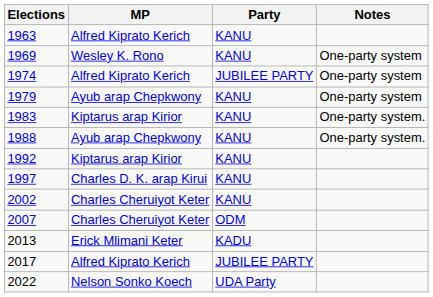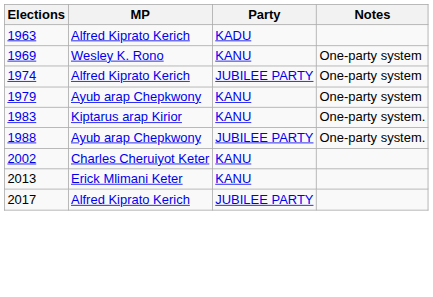 <table class="wikitable">
 <tr>
 <th>Elections</th>
 <th>MP</th>
 <th>Party</th>
 <th>Notes</th>
 </tr>
 <tr>
 <td><a href='#'>1963</a></td>
 <td><a href='#'>Alfred Kiprato Kerich</a></td>
-<td><a href='#'>KANU</a></td>
+<td><a href='#'>KADU</a></td>
 <td></td>
 </tr>
 <tr>
 <td><a href='#'>1969</a></td>
 <td><a href='#'>Wesley K. Rono</a></td>
 <td><a href='#'>KANU</a></td>
 <td>One-party system</td>
 </tr>
 <tr>
 <td><a href='#'>1974</a></td>
 <td><a href='#'>Alfred Kiprato Kerich</a></td>
 <td><a href='#'>JUBILEE PARTY</a></td>
 <td>One-party system</td>
 </tr>
 <tr>
 <td><a href='#'>1979</a></td>
 <td><a href='#'>Ayub arap Chepkwony</a></td>
 <td><a href='#'>KANU</a></td>
 <td>One-party system</td>
 </tr>
 <tr>
 <td><a href='#'>1983</a></td>
 <td><a href='#'>Kiptarus arap Kirior</a></td>
 <td><a href='#'>KANU</a></td>
 <td>One-party system.</td>
 </tr>
 <tr>
 <td><a href='#'>1988</a></td>
 <td><a href='#'>Ayub arap Chepkwony</a></td>
-<td><a href='#'>KANU</a></td>
+<td><a href='#'>JUBILEE PARTY</a></td>
 <td>One-party system.</td>
-</tr>
-<tr>
-<td><a href='#'>1992</a></td>
-<td><a href='#'>Kiptarus arap Kirior</a></td>
-<td><a href='#'>KANU</a></td>
-<td></td>
-</tr>
-<tr>
-<td><a href='#'>1997</a></td>
-<td><a href='#'>Charles D. K. arap Kirui</a></td>
-<td><a href='#'>KANU</a></td>
-<td></td>
 </tr>
 <tr>
 <td><a href='#'>2002</a></td>
 <td><a href='#'>Charles Cheruiyot Keter</a></td>
 <td><a href='#'>KANU</a></td>
 <td></td>
 </tr>
 <tr>
-<td><a href='#'>2007</a></td>
-<td><a href='#'>Charles Cheruiyot Keter</a></td>
-<td><a href='#'>ODM</a></td>
-<td></td>
-</tr>
-<tr>
 <td>2013</td>
 <td><a href='#'>Erick Mlimani Keter</a></td>
-<td><a href='#'>KADU</a></td>
+<td><a href='#'>KANU</a></td>
 <td></td>
 </tr>
 <tr>
 <td>2017</td>
 <td><a href='#'>Alfred Kiprato Kerich</a></td>
 <td><a href='#'>JUBILEE PARTY</a></td>
 <td></td>
 </tr>
-<tr>
-<td>2022</td>
-<td><a href='#'>Nelson Sonko Koech</a></td>
-<td><a href='#'>UDA Party</a></td>
-<td></td>
-</tr>
 </table>
